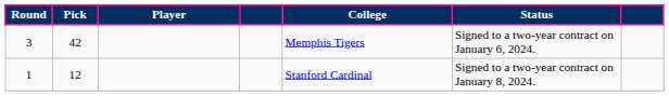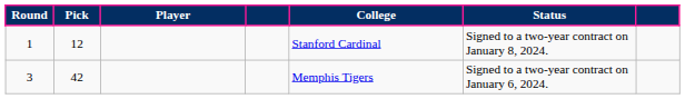 <table class="wikitable">
 <tr>
 <th style="background:#032E62; color:white; border:2px solid #FC1896; width:55px;" scope="col">Round</th>
 <th style="background:#032E62; color:white; border:2px solid #FC1896; width:55px;">Pick</th>
 <th style="background:#032E62; color:white; border:2px solid #FC1896; width:200px;">Player</th>
 <th style="background:#032E62; color:white; border:2px solid #FC1896; width:55px;"></th>
 <th style="background:#032E62; color:white; border:2px solid #FC1896; width:240px;">College</th>
 <th style="background:#032E62; color:white; border:2px solid #FC1896; width:240px;">Status</th>
 <th style="background:#032E62; color:white; border:2px solid #FC1896; width:55px;"></th>
 </tr>
 <tr>
+<td align="center">1</td>
+<td align="center">12</td>
+<td> </td>
+<td></td>
+<td><a href='#'>Stanford Cardinal</a></td>
+<td>Signed to a two-year contract on January 8, 2024.</td>
+<td></td>
+</tr>
+<tr>
 <td align="center">3</td>
 <td align="center">42</td>
 <td> </td>
 <td></td>
 <td><a href='#'>Memphis Tigers</a></td>
 <td>Signed to a two-year contract on January 6, 2024.</td>
 <td></td>
 </tr>
-<tr>
-<td align="center">1</td>
-<td align="center">12</td>
-<td> </td>
-<td></td>
-<td><a href='#'>Stanford Cardinal</a></td>
-<td>Signed to a two-year contract on January 8, 2024.</td>
-<td></td>
-</tr>
 </table>
